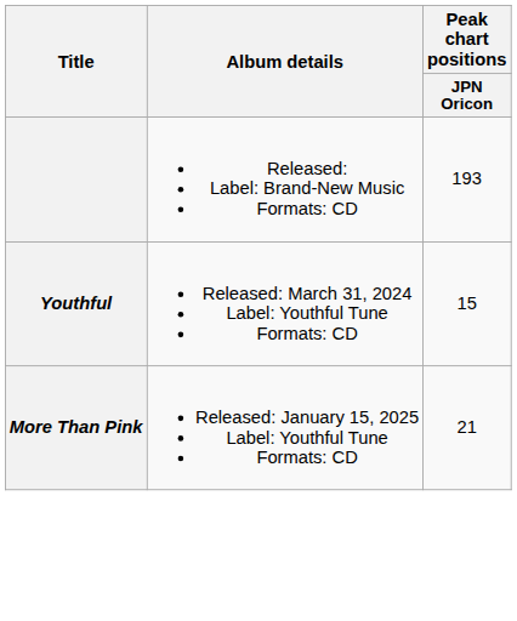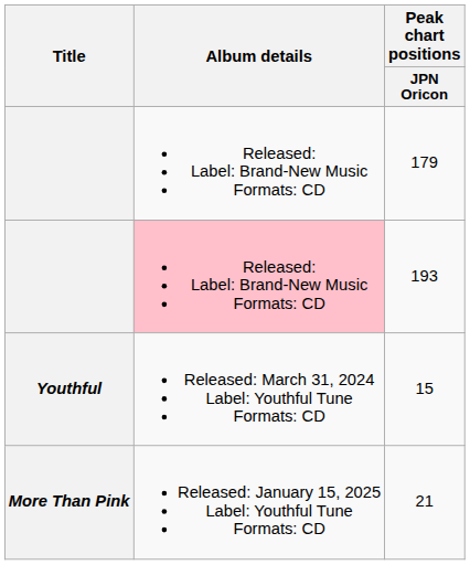 <table class="wikitable plainrowheaders" style="text-align:center;">
 <tr>
 <th scope="col" rowspan="2">Title</th>
 <th scope="col" rowspan="2">Album details</th>
 <th scope="col">Peak chart positions</th>
 </tr>
 <tr>
 <th scope="col" style="width:3em;font-size:90%;">JPN<br>Oricon<br></th>
 </tr>
 <tr>
 <th scope="row"></th>
 <td><br><ul><li>Released: </li><li>Label: Brand-New Music</li><li>Formats: CD</li></ul></td>
+<td>179</td>
+</tr>
+<tr>
+<th scope="row"></th>
+<td style="background: pink;"><br><ul><li>Released: </li><li>Label: Brand-New Music</li><li>Formats: CD</li></ul></td>
 <td>193</td>
 </tr>
 <tr>
 <th scope="row"><em>Youthful</em></th>
 <td><br><ul><li>Released: March 31, 2024</li><li>Label: Youthful Tune</li><li>Formats: CD</li></ul></td>
 <td>15</td>
 </tr>
 <tr>
 <th scope="row"><em>More Than Pink</em></th>
 <td><br><ul><li>Released: January 15, 2025</li><li>Label: Youthful Tune</li><li>Formats: CD</li></ul></td>
 <td>21</td>
 </tr>
 </table>
